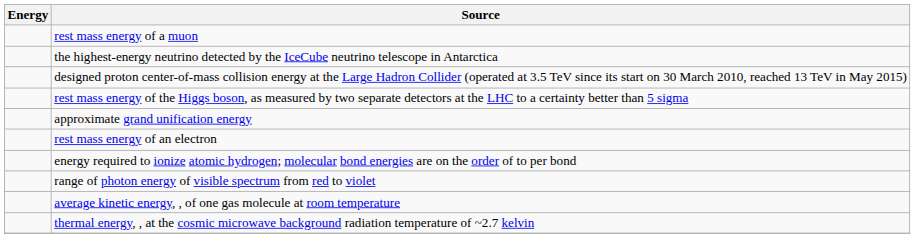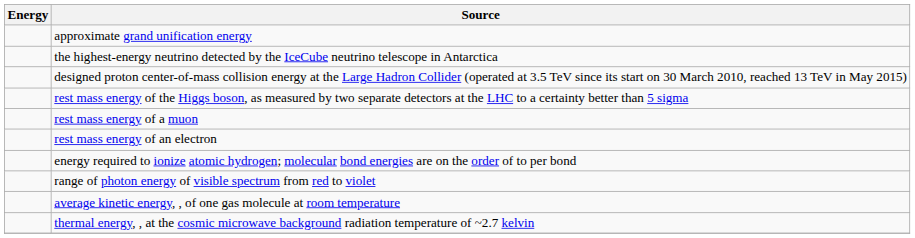 <table class="wikitable sortable">
 <tr>
 <th>Energy</th>
 <th>Source</th>
 </tr>
 <tr>
 <td></td>
-<td><a href='#'>rest mass energy</a> of a <a href='#'>muon</a></td>
+<td>approximate <a href='#'>grand unification energy</a></td>
 </tr>
 <tr>
 <td></td>
 <td>the highest-energy neutrino detected by the <a href='#'>IceCube</a> neutrino telescope in Antarctica</td>
 </tr>
 <tr>
 <td></td>
 <td>designed proton center-of-mass collision energy at the <a href='#'>Large Hadron Collider</a> (operated at 3.5 TeV since its start on 30 March 2010, reached 13 TeV in May 2015)</td>
 </tr>
 <tr>
 <td></td>
 <td><a href='#'>rest mass energy</a> of the <a href='#'>Higgs boson</a>, as measured by two separate detectors at the <a href='#'>LHC</a> to a certainty better than <a href='#'>5 sigma</a></td>
 </tr>
 <tr>
 <td></td>
-<td>approximate <a href='#'>grand unification energy</a></td>
+<td><a href='#'>rest mass energy</a> of a <a href='#'>muon</a></td>
 </tr>
 <tr>
 <td></td>
 <td><a href='#'>rest mass energy</a> of an electron</td>
 </tr>
 <tr>
 <td></td>
 <td>energy required to <a href='#'>ionize</a> <a href='#'>atomic hydrogen</a>; <a href='#'>molecular</a> <a href='#'>bond energies</a> are on the <a href='#'>order</a> of  to  per bond</td>
 </tr>
 <tr>
 <td></td>
 <td>range of <a href='#'>photon energy</a> of <a href='#'>visible spectrum</a> from <a href='#'>red</a> to <a href='#'>violet</a></td>
 </tr>
 <tr>
 <td></td>
 <td><a href='#'>average kinetic energy</a>, <a href='#'></a>, of one gas molecule at <a href='#'>room temperature</a></td>
 </tr>
 <tr>
 <td></td>
 <td><a href='#'>thermal energy</a>, <a href='#'></a>, at the <a href='#'>cosmic microwave background</a> radiation temperature of ~2.7 <a href='#'>kelvin</a></td>
 </tr>
 <tr>
 </tr>
 </table>
